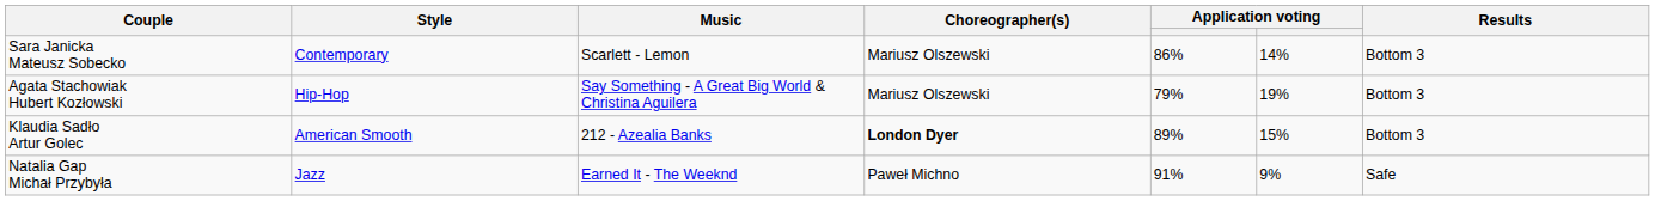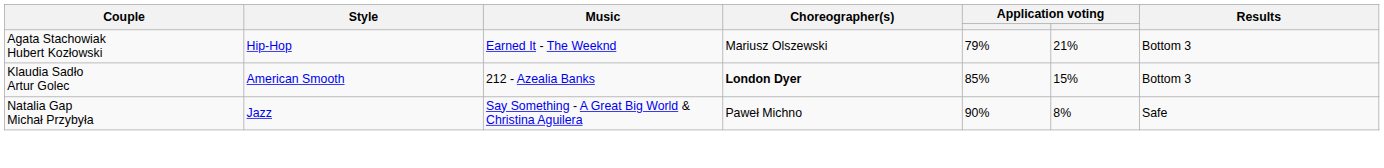 <table class="wikitable" style="width:90%;">
 <tr>
 <th scope="col" rowspan="2" class="unsortable" style="width:17em;">Couple</th>
 <th scope="col" rowspan="2" class="unsortable" style="width:17em;">Style</th>
 <th scope="col" rowspan="2" class="unsortable" style="width:17em;">Music</th>
 <th scope="col" rowspan="2" class="unsortable" style="width:17em;">Choreographer(s)</th>
 <th scope="col" colspan="2" class="unsortable" style="width:10em;">Application voting</th>
 <th scope="col" rowspan="2" class="unsortable" style="width:17em;">Results</th>
 </tr>
 <tr>
 <th scope="col" style="width:6em;"></th>
 <th scope="col" style="width:6em;"></th>
 </tr>
 <tr>
-<td>Sara Janicka<br>Mateusz Sobecko</td>
-<td><a href='#'>Contemporary</a></td>
-<td>Scarlett - Lemon</td>
-<td>Mariusz Olszewski</td>
-<td>86%</td>
-<td>14%</td>
-<td>Bottom 3</td>
-</tr>
-<tr>
 <td>Agata Stachowiak<br>Hubert Kozłowski</td>
 <td><a href='#'>Hip-Hop</a></td>
-<td><a href='#'>Say Something</a> - <a href='#'>A Great Big World</a> & <a href='#'>Christina Aguilera</a></td>
+<td><a href='#'>Earned It</a> - <a href='#'>The Weeknd</a></td>
 <td>Mariusz Olszewski</td>
 <td>79%</td>
-<td>19%</td>
+<td>21%</td>
 <td>Bottom 3</td>
 </tr>
 <tr>
 <td>Klaudia Sadło<br>Artur Golec</td>
 <td><a href='#'>American Smooth</a></td>
 <td>212 - <a href='#'>Azealia Banks</a></td>
 <td><strong>London Dyer</strong></td>
-<td>89%</td>
+<td>85%</td>
 <td>15%</td>
 <td>Bottom 3</td>
 </tr>
 <tr>
 <td>Natalia Gap<br>Michał Przybyła</td>
 <td><a href='#'>Jazz</a></td>
-<td><a href='#'>Earned It</a> - <a href='#'>The Weeknd</a></td>
+<td><a href='#'>Say Something</a> - <a href='#'>A Great Big World</a> & <a href='#'>Christina Aguilera</a></td>
 <td>Paweł Michno</td>
-<td>91%</td>
-<td>9%</td>
+<td>90%</td>
+<td>8%</td>
 <td>Safe</td>
 </tr>
 </table>
